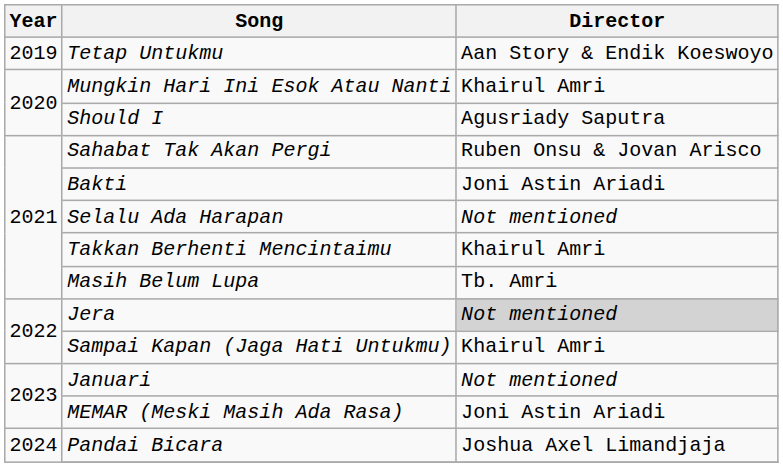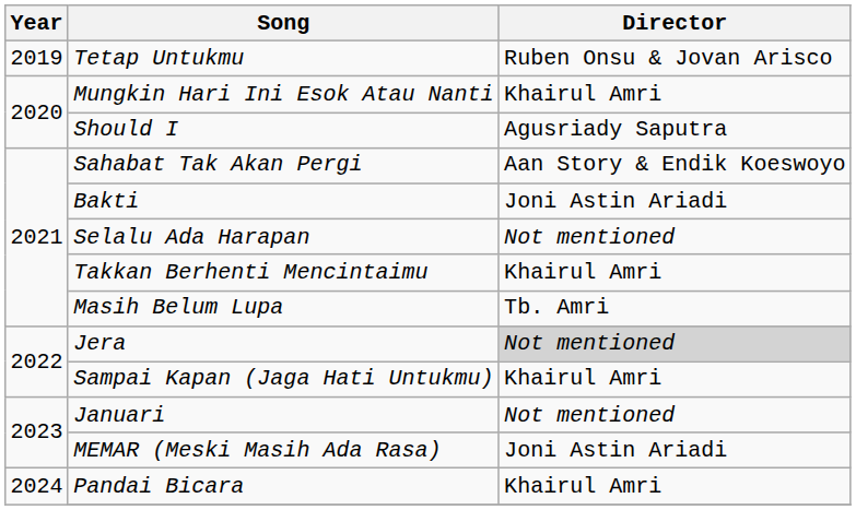 <table class="wikitable">
 <tr>
 <th>Year</th>
 <th>Song</th>
 <th>Director</th>
 </tr>
 <tr>
 <td>2019</td>
 <td><em>Tetap Untukmu</em></td>
-<td>Aan Story & Endik Koeswoyo</td>
+<td>Ruben Onsu & Jovan Arisco</td>
 </tr>
 <tr>
 <td rowspan="2">2020</td>
 <td><em>Mungkin Hari Ini Esok Atau Nanti</em></td>
 <td>Khairul Amri</td>
 </tr>
 <tr>
 <td><em>Should I</em></td>
 <td>Agusriady Saputra</td>
 </tr>
 <tr>
 <td rowspan="5">2021</td>
 <td><em>Sahabat Tak Akan Pergi</em></td>
-<td>Ruben Onsu & Jovan Arisco</td>
+<td>Aan Story & Endik Koeswoyo</td>
 </tr>
 <tr>
 <td><em>Bakti</em></td>
 <td>Joni Astin Ariadi</td>
 </tr>
 <tr>
 <td><em>Selalu Ada Harapan</em></td>
 <td><em>Not mentioned</em></td>
 </tr>
 <tr>
 <td><em>Takkan Berhenti Mencintaimu</em></td>
 <td>Khairul Amri</td>
 </tr>
 <tr>
 <td><em>Masih Belum Lupa</em></td>
 <td>Tb. Amri</td>
 </tr>
 <tr>
 <td rowspan="2">2022</td>
 <td><em>Jera</em></td>
 <td style="background: lightgrey;"><em>Not mentioned</em></td>
 </tr>
 <tr>
 <td><em>Sampai Kapan (Jaga Hati Untukmu)</em></td>
 <td>Khairul Amri</td>
 </tr>
 <tr>
 <td rowspan="2">2023</td>
 <td><em>Januari</em></td>
 <td><em>Not mentioned</em></td>
 </tr>
 <tr>
 <td><em>MEMAR (Meski Masih Ada Rasa)</em></td>
 <td>Joni Astin Ariadi</td>
 </tr>
 <tr>
 <td rowspan="2">2024</td>
 <td><em>Pandai Bicara</em></td>
-<td>Joshua Axel Limandjaja</td>
+<td>Khairul Amri</td>
 </tr>
 <tr>
 </tr>
 </table>
